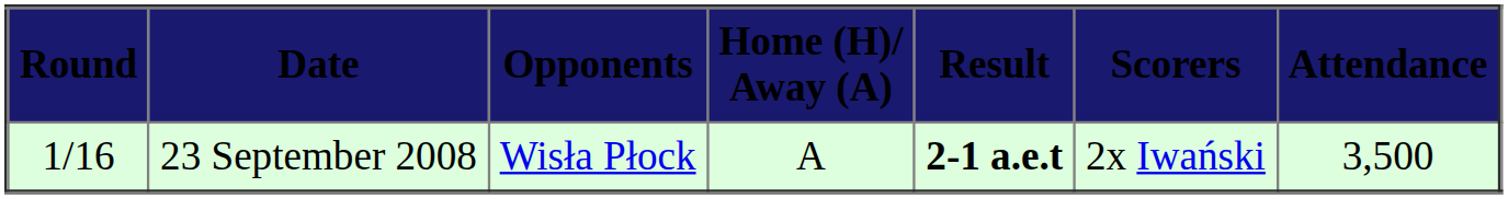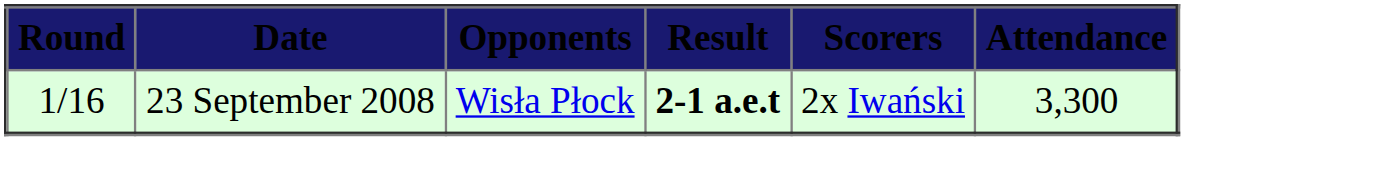 <table border="2" cellpadding="4" style="border-collapse:collapse; text-align:center;">
 <tr style="background:#191970;">
 <th><strong><span>Round</span></strong></th>
 <th><strong><span>Date</span></strong></th>
 <th><strong><span>Opponents</span></strong></th>
-<th><strong><span>Home (H)/<br> Away (A)</span></strong></th>
 <th><strong><span>Result</span></strong></th>
 <th><strong><span>Scorers</span></strong></th>
 <th><strong><span>Attendance</span></strong></th>
 </tr>
 <tr bgcolor="#ddffdd">
 <td>1/16</td>
 <td>23 September 2008</td>
 <td><a href='#'>Wisła Płock</a></td>
-<td>A</td>
 <td><strong>2-1 a.e.t</strong></td>
 <td>2x <a href='#'>Iwański</a></td>
-<td>3,500</td>
+<td>3,300</td>
 </tr>
 </table>
